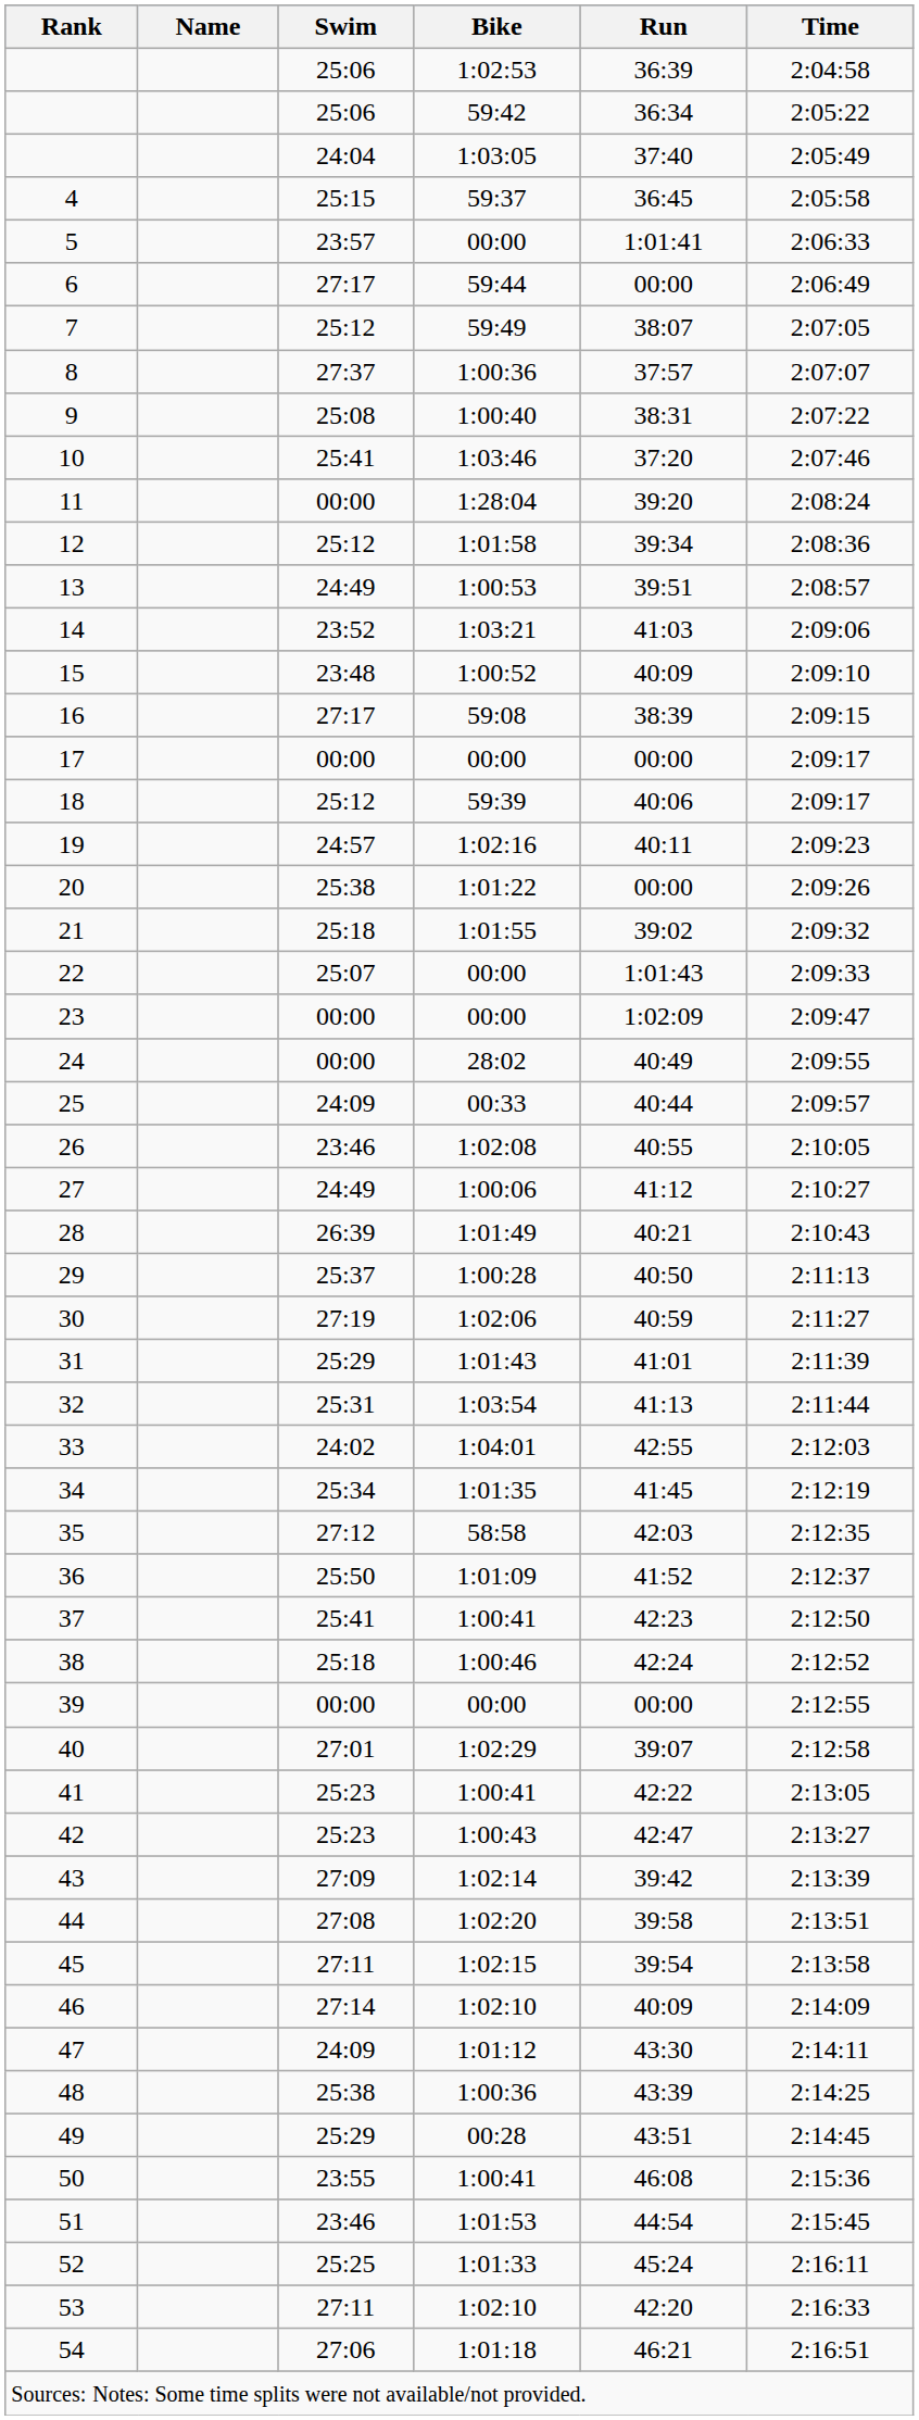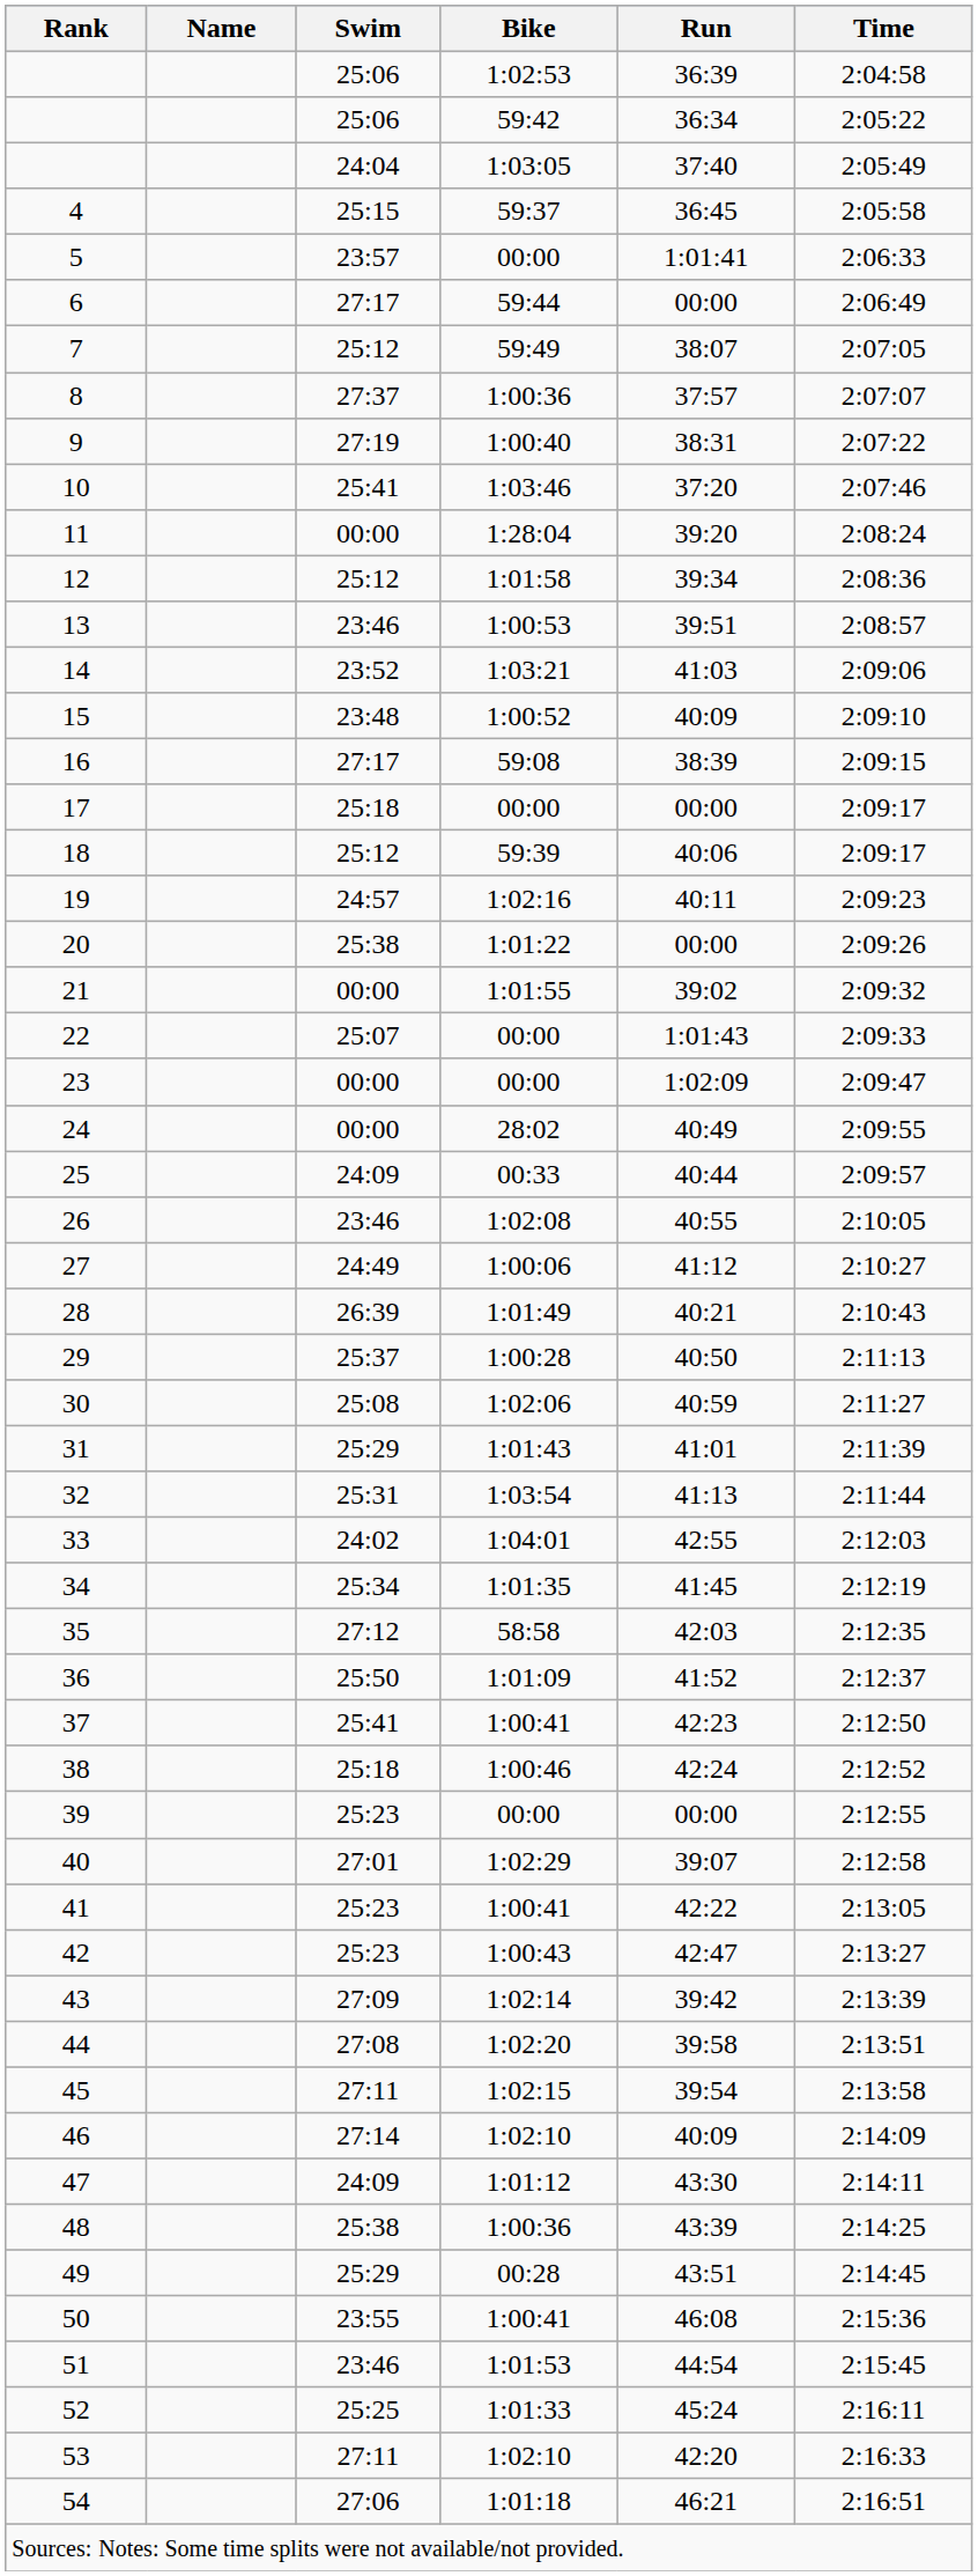 <table class="wikitable sortable" style="font-size:95%" width="60%">
 <tr bgcolor="lightsteelblue">
 <th>Rank</th>
 <th>Name</th>
 <th>Swim</th>
 <th>Bike</th>
 <th>Run</th>
 <th>Time</th>
 </tr>
 <tr align="center">
 <td></td>
 <td align="left"></td>
 <td>25:06</td>
 <td>1:02:53</td>
 <td>36:39</td>
 <td>2:04:58</td>
 </tr>
 <tr align="center">
 <td></td>
 <td align="left"></td>
 <td>25:06</td>
 <td>59:42</td>
 <td>36:34</td>
 <td>2:05:22</td>
 </tr>
 <tr align="center">
 <td></td>
 <td align="left"></td>
 <td>24:04</td>
 <td>1:03:05</td>
 <td>37:40</td>
 <td>2:05:49</td>
 </tr>
 <tr align="center">
 <td>4</td>
 <td align="left"></td>
 <td>25:15</td>
 <td>59:37</td>
 <td>36:45</td>
 <td>2:05:58</td>
 </tr>
 <tr align="center">
 <td>5</td>
 <td align="left"></td>
 <td>23:57</td>
 <td>00:00</td>
 <td>1:01:41</td>
 <td>2:06:33</td>
 </tr>
 <tr align="center">
 <td>6</td>
 <td align="left"></td>
 <td>27:17</td>
 <td>59:44</td>
 <td>00:00</td>
 <td>2:06:49</td>
 </tr>
 <tr align="center">
 <td>7</td>
 <td align="left"></td>
 <td>25:12</td>
 <td>59:49</td>
 <td>38:07</td>
 <td>2:07:05</td>
 </tr>
 <tr align="center">
 <td>8</td>
 <td align="left"></td>
 <td>27:37</td>
 <td>1:00:36</td>
 <td>37:57</td>
 <td>2:07:07</td>
 </tr>
 <tr align="center">
 <td>9</td>
 <td align="left"></td>
-<td>25:08</td>
+<td>27:19</td>
 <td>1:00:40</td>
 <td>38:31</td>
 <td>2:07:22</td>
 </tr>
 <tr align="center">
 <td>10</td>
 <td align="left"></td>
 <td>25:41</td>
 <td>1:03:46</td>
 <td>37:20</td>
 <td>2:07:46</td>
 </tr>
 <tr align="center">
 <td>11</td>
 <td align="left"></td>
 <td>00:00</td>
 <td>1:28:04</td>
 <td>39:20</td>
 <td>2:08:24</td>
 </tr>
 <tr align="center">
 <td>12</td>
 <td align="left"></td>
 <td>25:12</td>
 <td>1:01:58</td>
 <td>39:34</td>
 <td>2:08:36</td>
 </tr>
 <tr align="center">
 <td>13</td>
 <td align="left"></td>
-<td>24:49</td>
+<td>23:46</td>
 <td>1:00:53</td>
 <td>39:51</td>
 <td>2:08:57</td>
 </tr>
 <tr align="center">
 <td>14</td>
 <td align="left"></td>
 <td>23:52</td>
 <td>1:03:21</td>
 <td>41:03</td>
 <td>2:09:06</td>
 </tr>
 <tr align="center">
 <td>15</td>
 <td align="left"></td>
 <td>23:48</td>
 <td>1:00:52</td>
 <td>40:09</td>
 <td>2:09:10</td>
 </tr>
 <tr align="center">
 <td>16</td>
 <td align="left"></td>
 <td>27:17</td>
 <td>59:08</td>
 <td>38:39</td>
 <td>2:09:15</td>
 </tr>
 <tr align="center">
 <td>17</td>
 <td align="left"></td>
-<td>00:00</td>
+<td>25:18</td>
 <td>00:00</td>
 <td>00:00</td>
 <td>2:09:17</td>
 </tr>
 <tr align="center">
 <td>18</td>
 <td align="left"></td>
 <td>25:12</td>
 <td>59:39</td>
 <td>40:06</td>
 <td>2:09:17</td>
 </tr>
 <tr align="center">
 <td>19</td>
 <td align="left"></td>
 <td>24:57</td>
 <td>1:02:16</td>
 <td>40:11</td>
 <td>2:09:23</td>
 </tr>
 <tr align="center">
 <td>20</td>
 <td align="left"></td>
 <td>25:38</td>
 <td>1:01:22</td>
 <td>00:00</td>
 <td>2:09:26</td>
 </tr>
 <tr align="center">
 <td>21</td>
 <td align="left"></td>
-<td>25:18</td>
+<td>00:00</td>
 <td>1:01:55</td>
 <td>39:02</td>
 <td>2:09:32</td>
 </tr>
 <tr align="center">
 <td>22</td>
 <td align="left"></td>
 <td>25:07</td>
 <td>00:00</td>
 <td>1:01:43</td>
 <td>2:09:33</td>
 </tr>
 <tr align="center">
 <td>23</td>
 <td align="left"></td>
 <td>00:00</td>
 <td>00:00</td>
 <td>1:02:09</td>
 <td>2:09:47</td>
 </tr>
 <tr align="center">
 <td>24</td>
 <td align="left"></td>
 <td>00:00</td>
 <td>28:02</td>
 <td>40:49</td>
 <td>2:09:55</td>
 </tr>
 <tr align="center">
 <td>25</td>
 <td align="left"></td>
 <td>24:09</td>
 <td>00:33</td>
 <td>40:44</td>
 <td>2:09:57</td>
 </tr>
 <tr align="center">
 <td>26</td>
 <td align="left"></td>
 <td>23:46</td>
 <td>1:02:08</td>
 <td>40:55</td>
 <td>2:10:05</td>
 </tr>
 <tr align="center">
 <td>27</td>
 <td align="left"></td>
 <td>24:49</td>
 <td>1:00:06</td>
 <td>41:12</td>
 <td>2:10:27</td>
 </tr>
 <tr align="center">
 <td>28</td>
 <td align="left"></td>
 <td>26:39</td>
 <td>1:01:49</td>
 <td>40:21</td>
 <td>2:10:43</td>
 </tr>
 <tr align="center">
 <td>29</td>
 <td align="left"></td>
 <td>25:37</td>
 <td>1:00:28</td>
 <td>40:50</td>
 <td>2:11:13</td>
 </tr>
 <tr align="center">
 <td>30</td>
 <td align="left"></td>
-<td>27:19</td>
+<td>25:08</td>
 <td>1:02:06</td>
 <td>40:59</td>
 <td>2:11:27</td>
 </tr>
 <tr align="center">
 <td>31</td>
 <td align="left"></td>
 <td>25:29</td>
 <td>1:01:43</td>
 <td>41:01</td>
 <td>2:11:39</td>
 </tr>
 <tr align="center">
 <td>32</td>
 <td align="left"></td>
 <td>25:31</td>
 <td>1:03:54</td>
 <td>41:13</td>
 <td>2:11:44</td>
 </tr>
 <tr align="center">
 <td>33</td>
 <td align="left"></td>
 <td>24:02</td>
 <td>1:04:01</td>
 <td>42:55</td>
 <td>2:12:03</td>
 </tr>
 <tr align="center">
 <td>34</td>
 <td align="left"></td>
 <td>25:34</td>
 <td>1:01:35</td>
 <td>41:45</td>
 <td>2:12:19</td>
 </tr>
 <tr align="center">
 <td>35</td>
 <td align="left"></td>
 <td>27:12</td>
 <td>58:58</td>
 <td>42:03</td>
 <td>2:12:35</td>
 </tr>
 <tr align="center">
 <td>36</td>
 <td align="left"></td>
 <td>25:50</td>
 <td>1:01:09</td>
 <td>41:52</td>
 <td>2:12:37</td>
 </tr>
 <tr align="center">
 <td>37</td>
 <td align="left"></td>
 <td>25:41</td>
 <td>1:00:41</td>
 <td>42:23</td>
 <td>2:12:50</td>
 </tr>
 <tr align="center">
 <td>38</td>
 <td align="left"></td>
 <td>25:18</td>
 <td>1:00:46</td>
 <td>42:24</td>
 <td>2:12:52</td>
 </tr>
 <tr align="center">
 <td>39</td>
 <td align="left"></td>
-<td>00:00</td>
+<td>25:23</td>
 <td>00:00</td>
 <td>00:00</td>
 <td>2:12:55</td>
 </tr>
 <tr align="center">
 <td>40</td>
 <td align="left"></td>
 <td>27:01</td>
 <td>1:02:29</td>
 <td>39:07</td>
 <td>2:12:58</td>
 </tr>
 <tr align="center">
 <td>41</td>
 <td align="left"></td>
 <td>25:23</td>
 <td>1:00:41</td>
 <td>42:22</td>
 <td>2:13:05</td>
 </tr>
 <tr align="center">
 <td>42</td>
 <td align="left"></td>
 <td>25:23</td>
 <td>1:00:43</td>
 <td>42:47</td>
 <td>2:13:27</td>
 </tr>
 <tr align="center">
 <td>43</td>
 <td align="left"></td>
 <td>27:09</td>
 <td>1:02:14</td>
 <td>39:42</td>
 <td>2:13:39</td>
 </tr>
 <tr align="center">
 <td>44</td>
 <td align="left"></td>
 <td>27:08</td>
 <td>1:02:20</td>
 <td>39:58</td>
 <td>2:13:51</td>
 </tr>
 <tr align="center">
 <td>45</td>
 <td align="left"></td>
 <td>27:11</td>
 <td>1:02:15</td>
 <td>39:54</td>
 <td>2:13:58</td>
 </tr>
 <tr align="center">
 <td>46</td>
 <td align="left"></td>
 <td>27:14</td>
 <td>1:02:10</td>
 <td>40:09</td>
 <td>2:14:09</td>
 </tr>
 <tr align="center">
 <td>47</td>
 <td align="left"></td>
 <td>24:09</td>
 <td>1:01:12</td>
 <td>43:30</td>
 <td>2:14:11</td>
 </tr>
 <tr align="center">
 <td>48</td>
 <td align="left"></td>
 <td>25:38</td>
 <td>1:00:36</td>
 <td>43:39</td>
 <td>2:14:25</td>
 </tr>
 <tr align="center">
 <td>49</td>
 <td align="left"></td>
 <td>25:29</td>
 <td>00:28</td>
 <td>43:51</td>
 <td>2:14:45</td>
 </tr>
 <tr align="center">
 <td>50</td>
 <td align="left"></td>
 <td>23:55</td>
 <td>1:00:41</td>
 <td>46:08</td>
 <td>2:15:36</td>
 </tr>
 <tr align="center">
 <td>51</td>
 <td align="left"></td>
 <td>23:46</td>
 <td>1:01:53</td>
 <td>44:54</td>
 <td>2:15:45</td>
 </tr>
 <tr align="center">
 <td>52</td>
 <td align="left"></td>
 <td>25:25</td>
 <td>1:01:33</td>
 <td>45:24</td>
 <td>2:16:11</td>
 </tr>
 <tr align="center">
 <td>53</td>
 <td align="left"></td>
 <td>27:11</td>
 <td>1:02:10</td>
 <td>42:20</td>
 <td>2:16:33</td>
 </tr>
 <tr align="center">
 <td>54</td>
 <td align="left"></td>
 <td>27:06</td>
 <td>1:01:18</td>
 <td>46:21</td>
 <td>2:16:51</td>
 </tr>
 <tr class="sortbottom">
 <td colspan="6"><small>Sources:</small> <small>Notes: Some time splits were not available/not provided.</small></td>
 </tr>
 </table>
